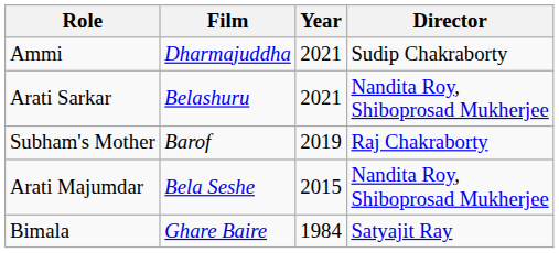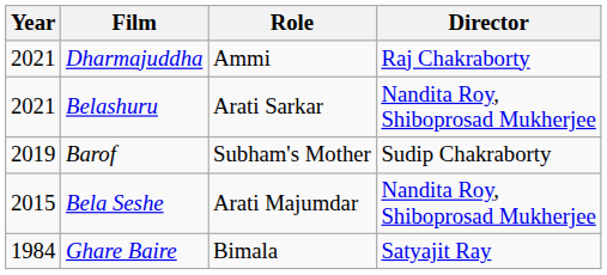 <table class="wikitable">
 <tr>
+<th>Year</th>
+<th>Film</th>
 <th>Role</th>
-<th>Film</th>
-<th>Year</th>
 <th>Director</th>
 </tr>
 <tr>
+<td>2021</td>
+<td><em><a href='#'>Dharmajuddha</a></em></td>
 <td>Ammi</td>
-<td><em><a href='#'>Dharmajuddha</a></em></td>
+<td><a href='#'>Raj Chakraborty </a></td>
+</tr>
+<tr>
 <td>2021</td>
+<td><em><a href='#'>Belashuru</a></em></td>
+<td>Arati Sarkar</td>
+<td><a href='#'>Nandita Roy</a>,<br><a href='#'>Shiboprosad Mukherjee</a></td>
+</tr>
+<tr>
+<td>2019</td>
+<td><em>Barof</em></td>
+<td>Subham's Mother</td>
 <td>Sudip Chakraborty</td>
 </tr>
 <tr>
-<td>Arati Sarkar</td>
-<td><em><a href='#'>Belashuru</a></em></td>
-<td>2021</td>
+<td>2015</td>
+<td><em><a href='#'>Bela Seshe</a></em></td>
+<td>Arati Majumdar</td>
 <td><a href='#'>Nandita Roy</a>,<br><a href='#'>Shiboprosad Mukherjee</a></td>
 </tr>
 <tr>
-<td>Subham's Mother</td>
-<td><em>Barof</em></td>
-<td>2019</td>
-<td><a href='#'>Raj Chakraborty </a></td>
-</tr>
-<tr>
-<td>Arati Majumdar</td>
-<td><em><a href='#'>Bela Seshe</a></em></td>
-<td>2015</td>
-<td><a href='#'>Nandita Roy</a>,<br><a href='#'>Shiboprosad Mukherjee</a></td>
-</tr>
-<tr>
+<td>1984</td>
+<td><em><a href='#'>Ghare Baire</a></em></td>
 <td>Bimala</td>
-<td><em><a href='#'>Ghare Baire</a></em></td>
-<td>1984</td>
 <td><a href='#'>Satyajit Ray</a></td>
 </tr>
 </table>
